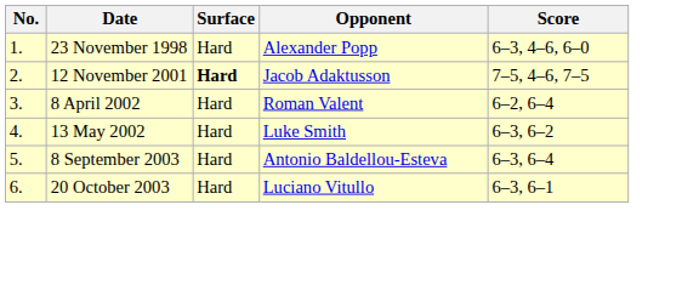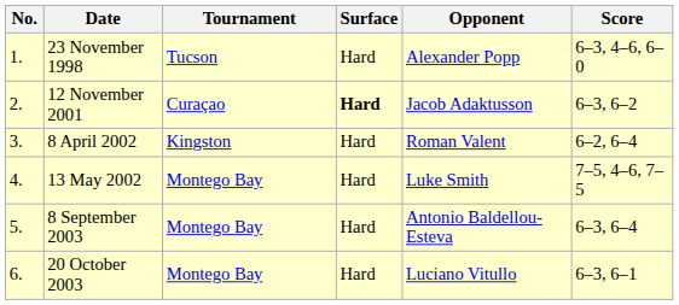 <table class="sortable wikitable">
 <tr>
 <th width=30>No.</th>
 <th width=125>Date</th>
+<th width=200>Tournament</th>
 <th width=50>Surface</th>
 <th width=200>Opponent</th>
 <th width=120>Score</th>
 </tr>
 <tr bgcolor="#ffffcc">
 <td>1.</td>
 <td>23 November 1998</td>
+<td><a href='#'>Tucson</a></td>
 <td>Hard</td>
 <td> <a href='#'>Alexander Popp</a></td>
 <td>6–3, 4–6, 6–0</td>
 </tr>
 <tr bgcolor="#ffffcc">
 <td>2.</td>
 <td>12 November 2001</td>
+<td><a href='#'>Curaçao</a></td>
 <td><strong>Hard</strong></td>
 <td> <a href='#'>Jacob Adaktusson</a></td>
-<td>7–5, 4–6, 7–5</td>
+<td>6–3, 6–2</td>
 </tr>
 <tr bgcolor="#ffffcc">
 <td>3.</td>
 <td>8 April 2002</td>
+<td><a href='#'>Kingston</a></td>
 <td>Hard</td>
 <td> <a href='#'>Roman Valent</a></td>
 <td>6–2, 6–4</td>
 </tr>
 <tr bgcolor="#ffffcc">
 <td>4.</td>
 <td>13 May 2002</td>
+<td><a href='#'>Montego Bay</a></td>
 <td>Hard</td>
 <td> <a href='#'>Luke Smith</a></td>
-<td>6–3, 6–2</td>
+<td>7–5, 4–6, 7–5</td>
 </tr>
 <tr bgcolor="#ffffcc">
 <td>5.</td>
 <td>8 September 2003</td>
+<td><a href='#'>Montego Bay</a></td>
 <td>Hard</td>
 <td> <a href='#'>Antonio Baldellou-Esteva</a></td>
 <td>6–3, 6–4</td>
 </tr>
 <tr bgcolor="#ffffcc">
 <td>6.</td>
 <td>20 October 2003</td>
+<td><a href='#'>Montego Bay</a></td>
 <td>Hard</td>
 <td> <a href='#'>Luciano Vitullo</a></td>
 <td>6–3, 6–1</td>
 </tr>
 </table>
